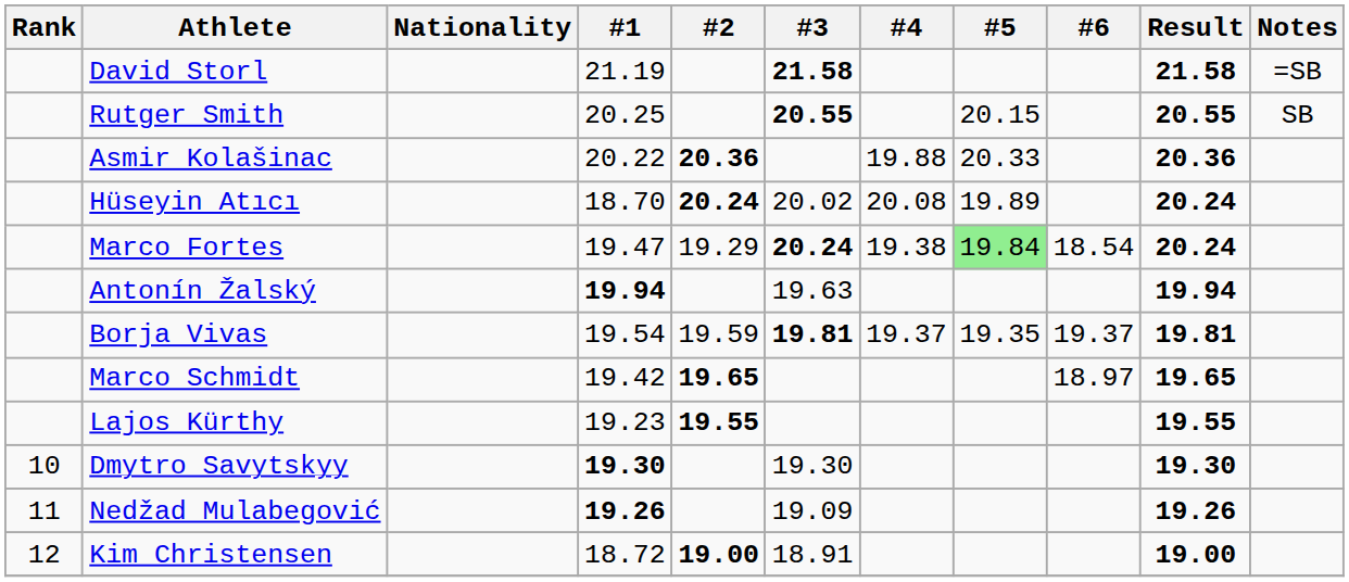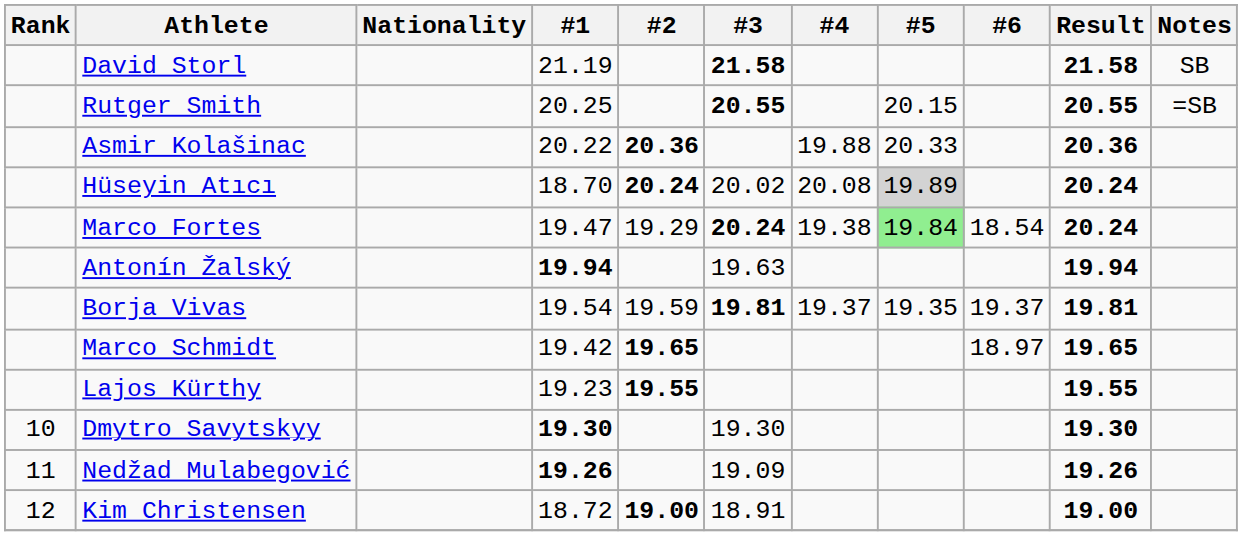 <table class="wikitable sortable" style="text-align:center">
 <tr>
 <th>Rank</th>
 <th>Athlete</th>
 <th>Nationality</th>
 <th>#1</th>
 <th>#2</th>
 <th>#3</th>
 <th>#4</th>
 <th>#5</th>
 <th>#6</th>
 <th>Result</th>
 <th>Notes</th>
 </tr>
 <tr>
 <td></td>
 <td align="left"><a href='#'>David Storl</a></td>
 <td align=left></td>
 <td>21.19</td>
 <td></td>
 <td><strong>21.58</strong></td>
 <td></td>
 <td></td>
 <td></td>
 <td><strong>21.58</strong></td>
-<td>=SB</td>
+<td>SB</td>
 </tr>
 <tr>
 <td></td>
 <td align="left"><a href='#'>Rutger Smith</a></td>
 <td align=left></td>
 <td>20.25</td>
 <td></td>
 <td><strong>20.55</strong></td>
 <td></td>
 <td>20.15</td>
 <td></td>
 <td><strong>20.55</strong></td>
-<td>SB</td>
+<td>=SB</td>
 </tr>
 <tr>
 <td></td>
 <td align="left"><a href='#'>Asmir Kolašinac</a></td>
 <td align=left></td>
 <td>20.22</td>
 <td><strong>20.36</strong></td>
 <td></td>
 <td>19.88</td>
 <td>20.33</td>
 <td></td>
 <td><strong>20.36</strong></td>
 <td></td>
 </tr>
 <tr>
 <td></td>
 <td align="left"><a href='#'>Hüseyin Atıcı</a></td>
 <td align=left></td>
 <td>18.70</td>
 <td><strong>20.24</strong></td>
 <td>20.02</td>
 <td>20.08</td>
-<td>19.89</td>
+<td style="background: lightgrey;">19.89</td>
 <td></td>
 <td><strong>20.24</strong></td>
 <td></td>
 </tr>
 <tr>
 <td></td>
 <td align="left"><a href='#'>Marco Fortes</a></td>
 <td align=left></td>
 <td>19.47</td>
 <td>19.29</td>
 <td><strong>20.24</strong></td>
 <td>19.38</td>
 <td style="background: lightgreen;">19.84</td>
 <td>18.54</td>
 <td><strong>20.24</strong></td>
 <td></td>
 </tr>
 <tr>
 <td></td>
 <td align="left"><a href='#'>Antonín Žalský</a></td>
 <td align=left></td>
 <td><strong>19.94</strong></td>
 <td></td>
 <td>19.63</td>
 <td></td>
 <td></td>
 <td></td>
 <td><strong>19.94</strong></td>
 <td></td>
 </tr>
 <tr>
 <td></td>
 <td align="left"><a href='#'>Borja Vivas</a></td>
 <td align=left></td>
 <td>19.54</td>
 <td>19.59</td>
 <td><strong>19.81</strong></td>
 <td>19.37</td>
 <td>19.35</td>
 <td>19.37</td>
 <td><strong>19.81</strong></td>
 <td></td>
 </tr>
 <tr>
 <td></td>
 <td align="left"><a href='#'>Marco Schmidt</a></td>
 <td align=left></td>
 <td>19.42</td>
 <td><strong>19.65</strong></td>
 <td></td>
 <td></td>
 <td></td>
 <td>18.97</td>
 <td><strong>19.65</strong></td>
 <td></td>
 </tr>
 <tr>
 <td></td>
 <td align="left"><a href='#'>Lajos Kürthy</a></td>
 <td align=left></td>
 <td>19.23</td>
 <td><strong>19.55</strong></td>
 <td></td>
 <td></td>
 <td></td>
 <td></td>
 <td><strong>19.55</strong></td>
 <td></td>
 </tr>
 <tr>
 <td>10</td>
 <td align="left"><a href='#'>Dmytro Savytskyy</a></td>
 <td align=left></td>
 <td><strong>19.30</strong></td>
 <td></td>
 <td>19.30</td>
 <td></td>
 <td></td>
 <td></td>
 <td><strong>19.30</strong></td>
 <td></td>
 </tr>
 <tr>
 <td>11</td>
 <td align="left"><a href='#'>Nedžad Mulabegović</a></td>
 <td align=left></td>
 <td><strong>19.26</strong></td>
 <td></td>
 <td>19.09</td>
 <td></td>
 <td></td>
 <td></td>
 <td><strong>19.26</strong></td>
 <td></td>
 </tr>
 <tr>
 <td>12</td>
 <td align="left"><a href='#'>Kim Christensen</a></td>
 <td align=left></td>
 <td>18.72</td>
 <td><strong>19.00</strong></td>
 <td>18.91</td>
 <td></td>
 <td></td>
 <td></td>
 <td><strong>19.00</strong></td>
 <td></td>
 </tr>
 <tr>
 </tr>
 </table>
